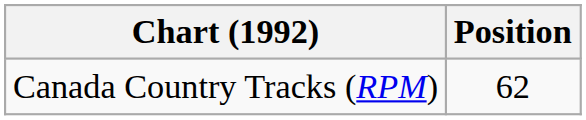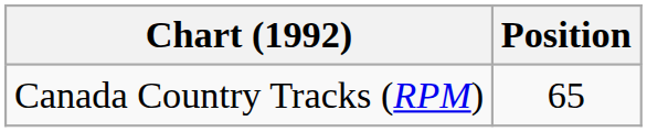 <table class="wikitable sortable">
 <tr>
 <th scope="col">Chart (1992)</th>
 <th scope="col">Position</th>
 </tr>
 <tr>
 <td>Canada Country Tracks (<em><a href='#'>RPM</a></em>)</td>
-<td align="center">62</td>
+<td align="center">65</td>
 </tr>
 </table>
